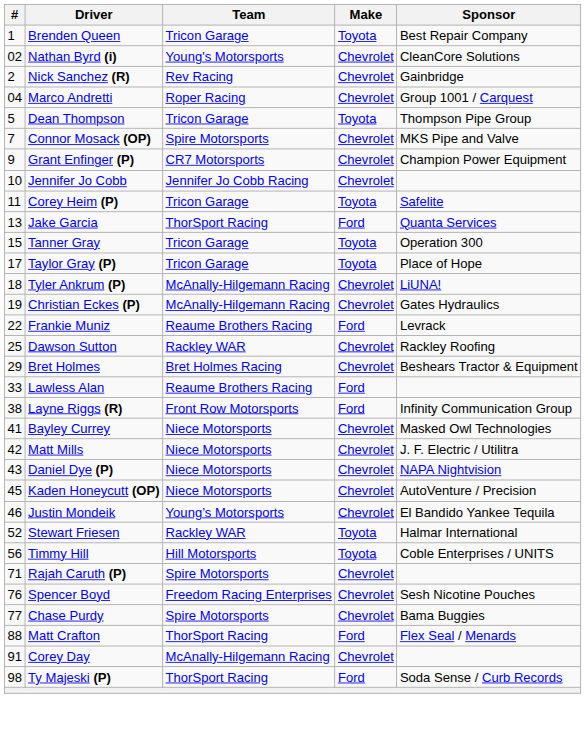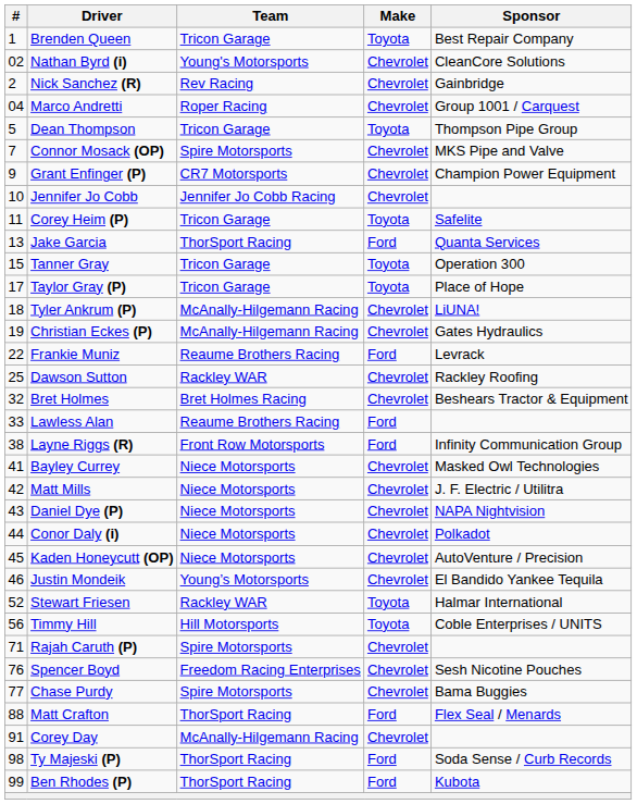 <table class="wikitable" style="font-size: 95%;">
 <tr>
 <th>#</th>
 <th>Driver</th>
 <th>Team</th>
 <th>Make</th>
 <th>Sponsor</th>
 </tr>
 <tr>
 <td>1</td>
 <td><a href='#'>Brenden Queen</a></td>
 <td><a href='#'>Tricon Garage</a></td>
 <td><a href='#'>Toyota</a></td>
 <td>Best Repair Company</td>
 </tr>
 <tr>
 <td>02</td>
 <td><a href='#'>Nathan Byrd</a> <strong>(i)</strong></td>
 <td><a href='#'>Young's Motorsports</a></td>
 <td><a href='#'>Chevrolet</a></td>
 <td>CleanCore Solutions</td>
 </tr>
 <tr>
 <td>2</td>
 <td><a href='#'>Nick Sanchez</a> <strong>(R)</strong></td>
 <td><a href='#'>Rev Racing</a></td>
 <td><a href='#'>Chevrolet</a></td>
 <td>Gainbridge</td>
 </tr>
 <tr>
 <td>04</td>
 <td><a href='#'>Marco Andretti</a></td>
 <td><a href='#'>Roper Racing</a></td>
 <td><a href='#'>Chevrolet</a></td>
 <td>Group 1001 / <a href='#'>Carquest</a></td>
 </tr>
 <tr>
 <td>5</td>
 <td><a href='#'>Dean Thompson</a></td>
 <td><a href='#'>Tricon Garage</a></td>
 <td><a href='#'>Toyota</a></td>
 <td>Thompson Pipe Group</td>
 </tr>
 <tr>
 <td>7</td>
 <td><a href='#'>Connor Mosack</a> <strong>(OP)</strong></td>
 <td><a href='#'>Spire Motorsports</a></td>
 <td><a href='#'>Chevrolet</a></td>
 <td>MKS Pipe and Valve</td>
 </tr>
 <tr>
 <td>9</td>
 <td><a href='#'>Grant Enfinger</a> <strong>(P)</strong></td>
 <td><a href='#'>CR7 Motorsports</a></td>
 <td><a href='#'>Chevrolet</a></td>
 <td>Champion Power Equipment</td>
 </tr>
 <tr>
 <td>10</td>
 <td><a href='#'>Jennifer Jo Cobb</a></td>
 <td><a href='#'>Jennifer Jo Cobb Racing</a></td>
 <td><a href='#'>Chevrolet</a></td>
 <td></td>
 </tr>
 <tr>
 <td>11</td>
 <td><a href='#'>Corey Heim</a> <strong>(P)</strong></td>
 <td><a href='#'>Tricon Garage</a></td>
 <td><a href='#'>Toyota</a></td>
 <td><a href='#'>Safelite</a></td>
 </tr>
 <tr>
 <td>13</td>
 <td><a href='#'>Jake Garcia</a></td>
 <td><a href='#'>ThorSport Racing</a></td>
 <td><a href='#'>Ford</a></td>
 <td><a href='#'>Quanta Services</a></td>
 </tr>
 <tr>
 <td>15</td>
 <td><a href='#'>Tanner Gray</a></td>
 <td><a href='#'>Tricon Garage</a></td>
 <td><a href='#'>Toyota</a></td>
 <td>Operation 300</td>
 </tr>
 <tr>
 <td>17</td>
 <td><a href='#'>Taylor Gray</a> <strong>(P)</strong></td>
 <td><a href='#'>Tricon Garage</a></td>
 <td><a href='#'>Toyota</a></td>
 <td>Place of Hope</td>
 </tr>
 <tr>
 <td>18</td>
 <td><a href='#'>Tyler Ankrum</a> <strong>(P)</strong></td>
 <td><a href='#'>McAnally-Hilgemann Racing</a></td>
 <td><a href='#'>Chevrolet</a></td>
 <td><a href='#'>LiUNA!</a></td>
 </tr>
 <tr>
 <td>19</td>
 <td><a href='#'>Christian Eckes</a> <strong>(P)</strong></td>
 <td><a href='#'>McAnally-Hilgemann Racing</a></td>
 <td><a href='#'>Chevrolet</a></td>
 <td>Gates Hydraulics</td>
 </tr>
 <tr>
 <td>22</td>
 <td><a href='#'>Frankie Muniz</a></td>
 <td><a href='#'>Reaume Brothers Racing</a></td>
 <td><a href='#'>Ford</a></td>
 <td>Levrack</td>
 </tr>
 <tr>
 <td>25</td>
 <td><a href='#'>Dawson Sutton</a></td>
 <td><a href='#'>Rackley WAR</a></td>
 <td><a href='#'>Chevrolet</a></td>
 <td>Rackley Roofing</td>
 </tr>
 <tr>
-<td>29</td>
+<td>32</td>
 <td><a href='#'>Bret Holmes</a></td>
 <td><a href='#'>Bret Holmes Racing</a></td>
 <td><a href='#'>Chevrolet</a></td>
 <td>Beshears Tractor & Equipment</td>
 </tr>
 <tr>
 <td>33</td>
 <td><a href='#'>Lawless Alan</a></td>
 <td><a href='#'>Reaume Brothers Racing</a></td>
 <td><a href='#'>Ford</a></td>
 <td></td>
 </tr>
 <tr>
 <td>38</td>
 <td><a href='#'>Layne Riggs</a> <strong>(R)</strong></td>
 <td><a href='#'>Front Row Motorsports</a></td>
 <td><a href='#'>Ford</a></td>
 <td>Infinity Communication Group</td>
 </tr>
 <tr>
 <td>41</td>
 <td><a href='#'>Bayley Currey</a></td>
 <td><a href='#'>Niece Motorsports</a></td>
 <td><a href='#'>Chevrolet</a></td>
 <td>Masked Owl Technologies</td>
 </tr>
 <tr>
 <td>42</td>
 <td><a href='#'>Matt Mills</a></td>
 <td><a href='#'>Niece Motorsports</a></td>
 <td><a href='#'>Chevrolet</a></td>
 <td>J. F. Electric / Utilitra</td>
 </tr>
 <tr>
 <td>43</td>
 <td><a href='#'>Daniel Dye</a> <strong>(P)</strong></td>
 <td><a href='#'>Niece Motorsports</a></td>
 <td><a href='#'>Chevrolet</a></td>
 <td><a href='#'>NAPA Nightvision</a></td>
+</tr>
+<tr>
+<td>44</td>
+<td><a href='#'>Conor Daly</a> <strong>(i)</strong></td>
+<td><a href='#'>Niece Motorsports</a></td>
+<td><a href='#'>Chevrolet</a></td>
+<td><a href='#'>Polkadot</a></td>
 </tr>
 <tr>
 <td>45</td>
 <td><a href='#'>Kaden Honeycutt</a> <strong>(OP)</strong></td>
 <td><a href='#'>Niece Motorsports</a></td>
 <td><a href='#'>Chevrolet</a></td>
 <td>AutoVenture / Precision</td>
 </tr>
 <tr>
 <td>46</td>
 <td><a href='#'>Justin Mondeik</a></td>
 <td><a href='#'>Young’s Motorsports</a></td>
 <td><a href='#'>Chevrolet</a></td>
 <td>El Bandido Yankee Tequila</td>
 </tr>
 <tr>
 <td>52</td>
 <td><a href='#'>Stewart Friesen</a></td>
 <td><a href='#'>Rackley WAR</a></td>
 <td><a href='#'>Toyota</a></td>
 <td>Halmar International</td>
 </tr>
 <tr>
 <td>56</td>
 <td><a href='#'>Timmy Hill</a></td>
 <td><a href='#'>Hill Motorsports</a></td>
 <td><a href='#'>Toyota</a></td>
 <td>Coble Enterprises / UNITS</td>
 </tr>
 <tr>
 <td>71</td>
 <td><a href='#'>Rajah Caruth</a> <strong>(P)</strong></td>
 <td><a href='#'>Spire Motorsports</a></td>
 <td><a href='#'>Chevrolet</a></td>
 <td></td>
 </tr>
 <tr>
 <td>76</td>
 <td><a href='#'>Spencer Boyd</a></td>
 <td nowrap=""><a href='#'>Freedom Racing Enterprises</a></td>
 <td><a href='#'>Chevrolet</a></td>
 <td>Sesh Nicotine Pouches</td>
 </tr>
 <tr>
 <td>77</td>
 <td><a href='#'>Chase Purdy</a></td>
 <td><a href='#'>Spire Motorsports</a></td>
 <td><a href='#'>Chevrolet</a></td>
 <td>Bama Buggies</td>
 </tr>
 <tr>
 <td>88</td>
 <td><a href='#'>Matt Crafton</a></td>
 <td><a href='#'>ThorSport Racing</a></td>
 <td><a href='#'>Ford</a></td>
 <td><a href='#'>Flex Seal</a> / <a href='#'>Menards</a></td>
 </tr>
 <tr>
 <td>91</td>
 <td><a href='#'>Corey Day</a></td>
 <td><a href='#'>McAnally-Hilgemann Racing</a></td>
 <td><a href='#'>Chevrolet</a></td>
 <td></td>
 </tr>
 <tr>
 <td>98</td>
 <td><a href='#'>Ty Majeski</a> <strong>(P)</strong></td>
 <td><a href='#'>ThorSport Racing</a></td>
 <td><a href='#'>Ford</a></td>
 <td>Soda Sense / <a href='#'>Curb Records</a></td>
 </tr>
 <tr>
+<td>99</td>
+<td><a href='#'>Ben Rhodes</a> <strong>(P)</strong></td>
+<td><a href='#'>ThorSport Racing</a></td>
+<td><a href='#'>Ford</a></td>
+<td><a href='#'>Kubota</a></td>
+</tr>
+<tr>
 <th colspan="5"></th>
 </tr>
 </table>
